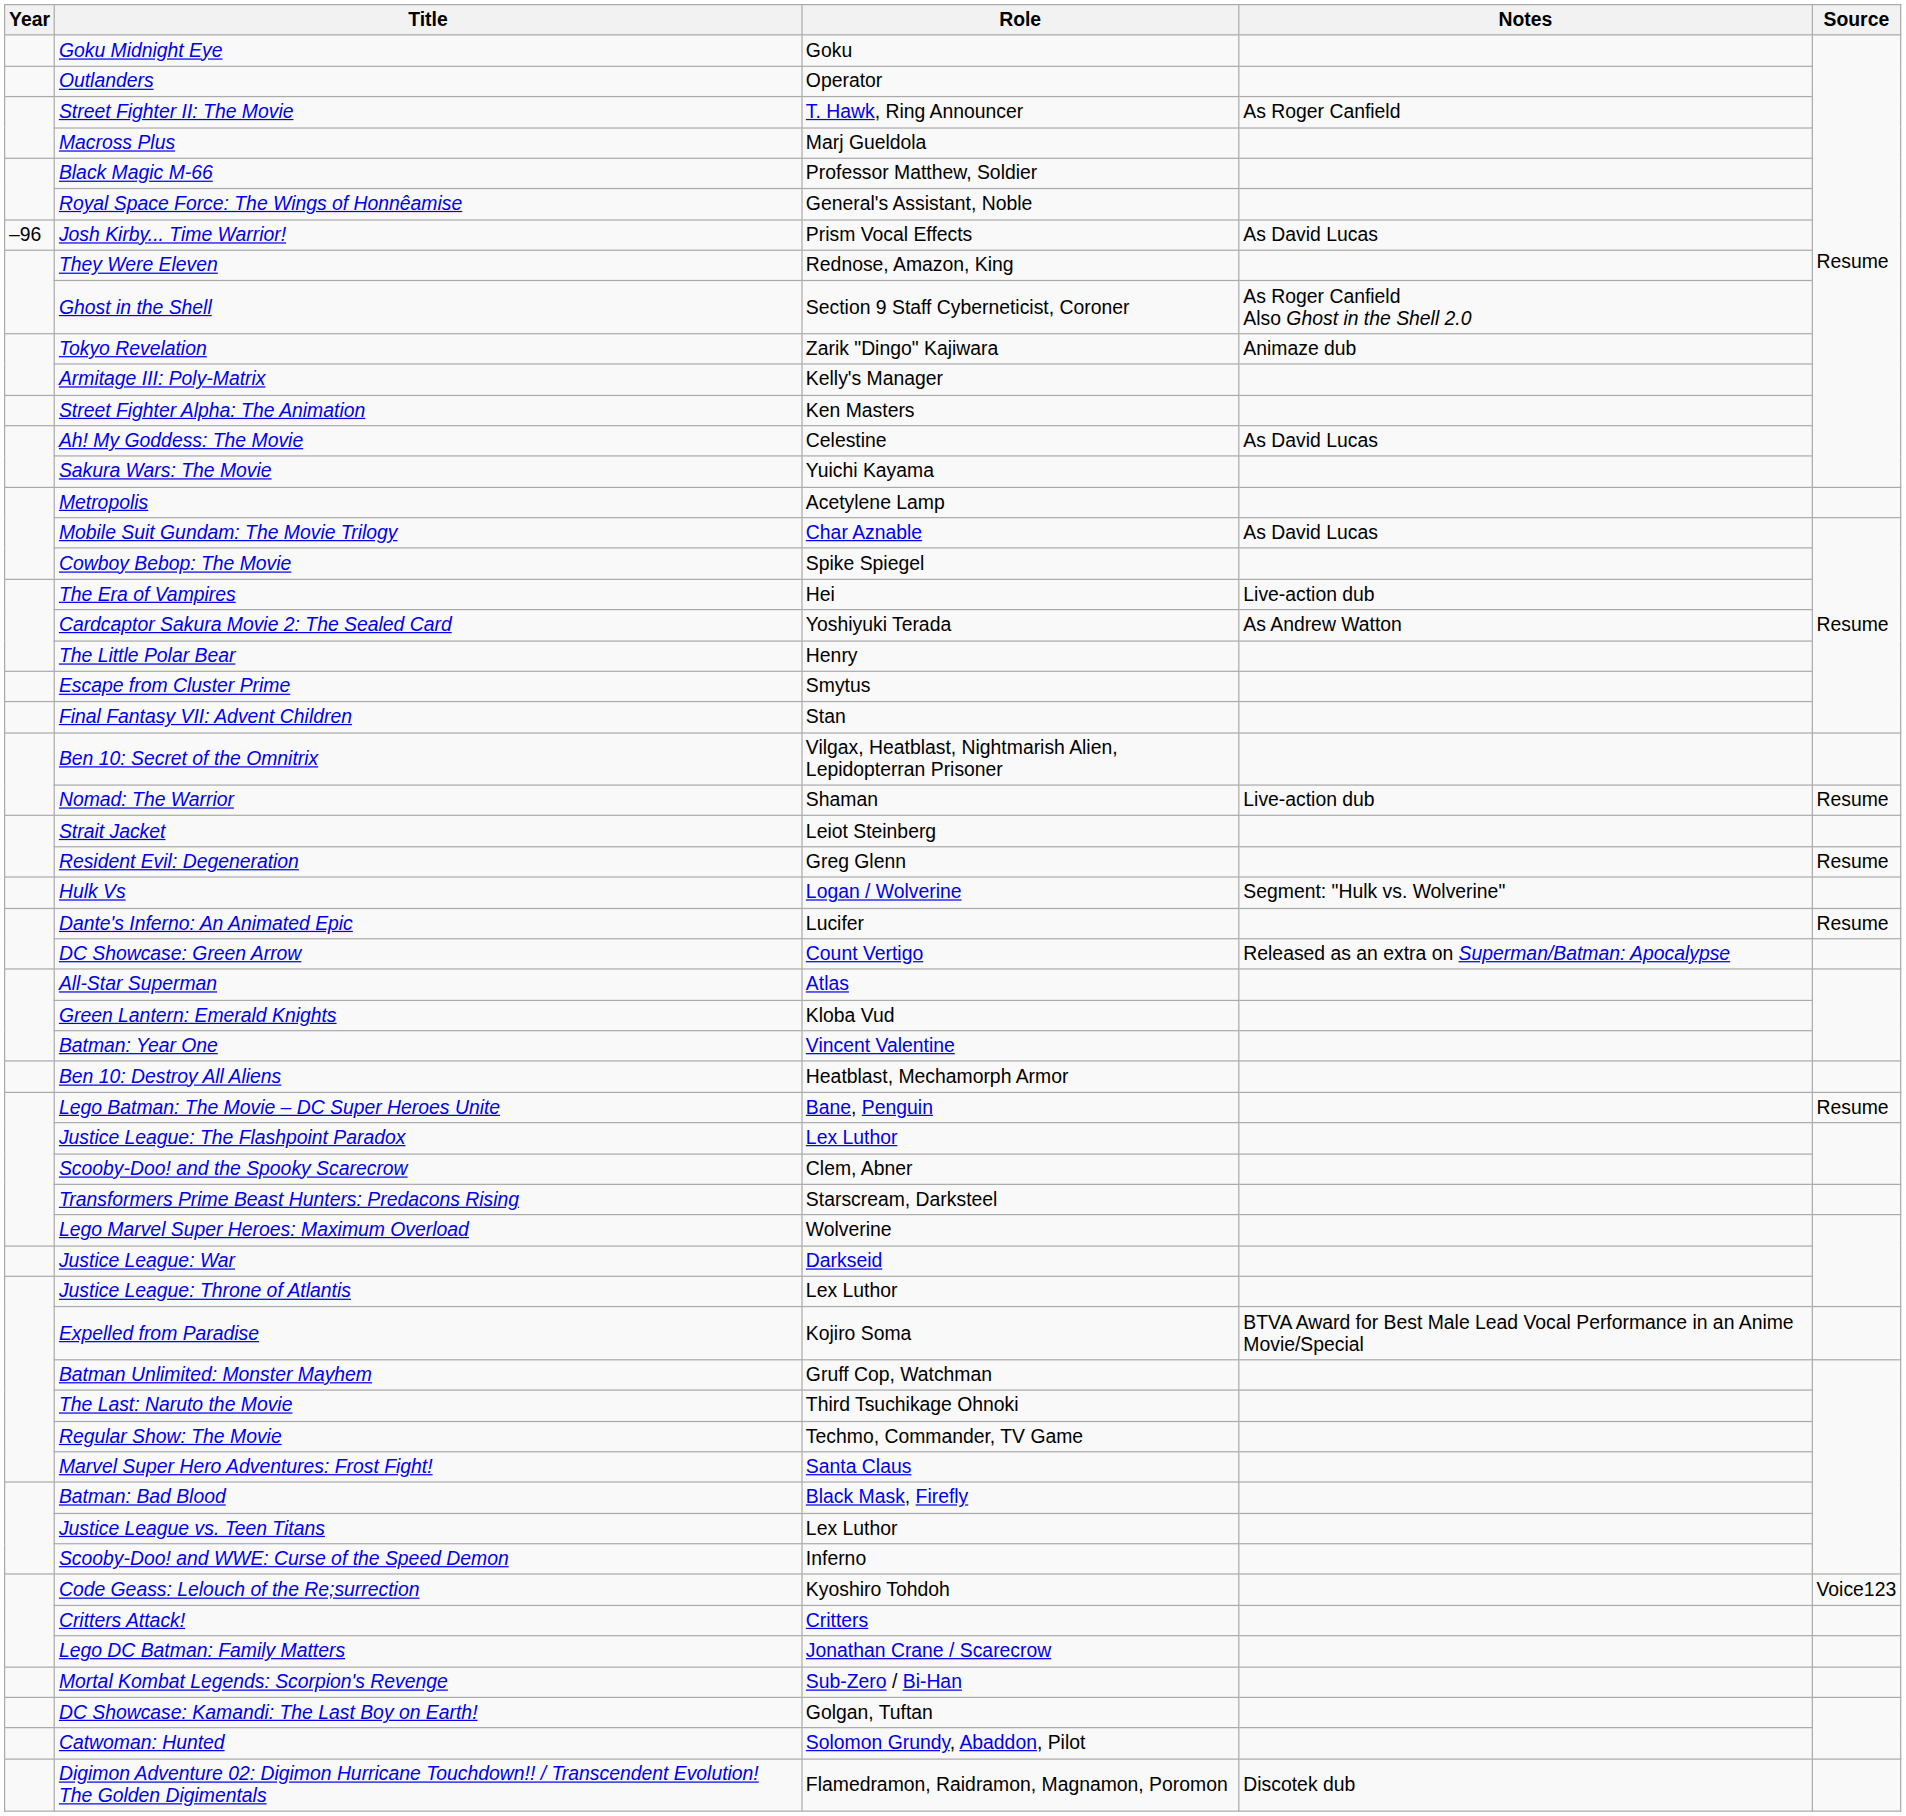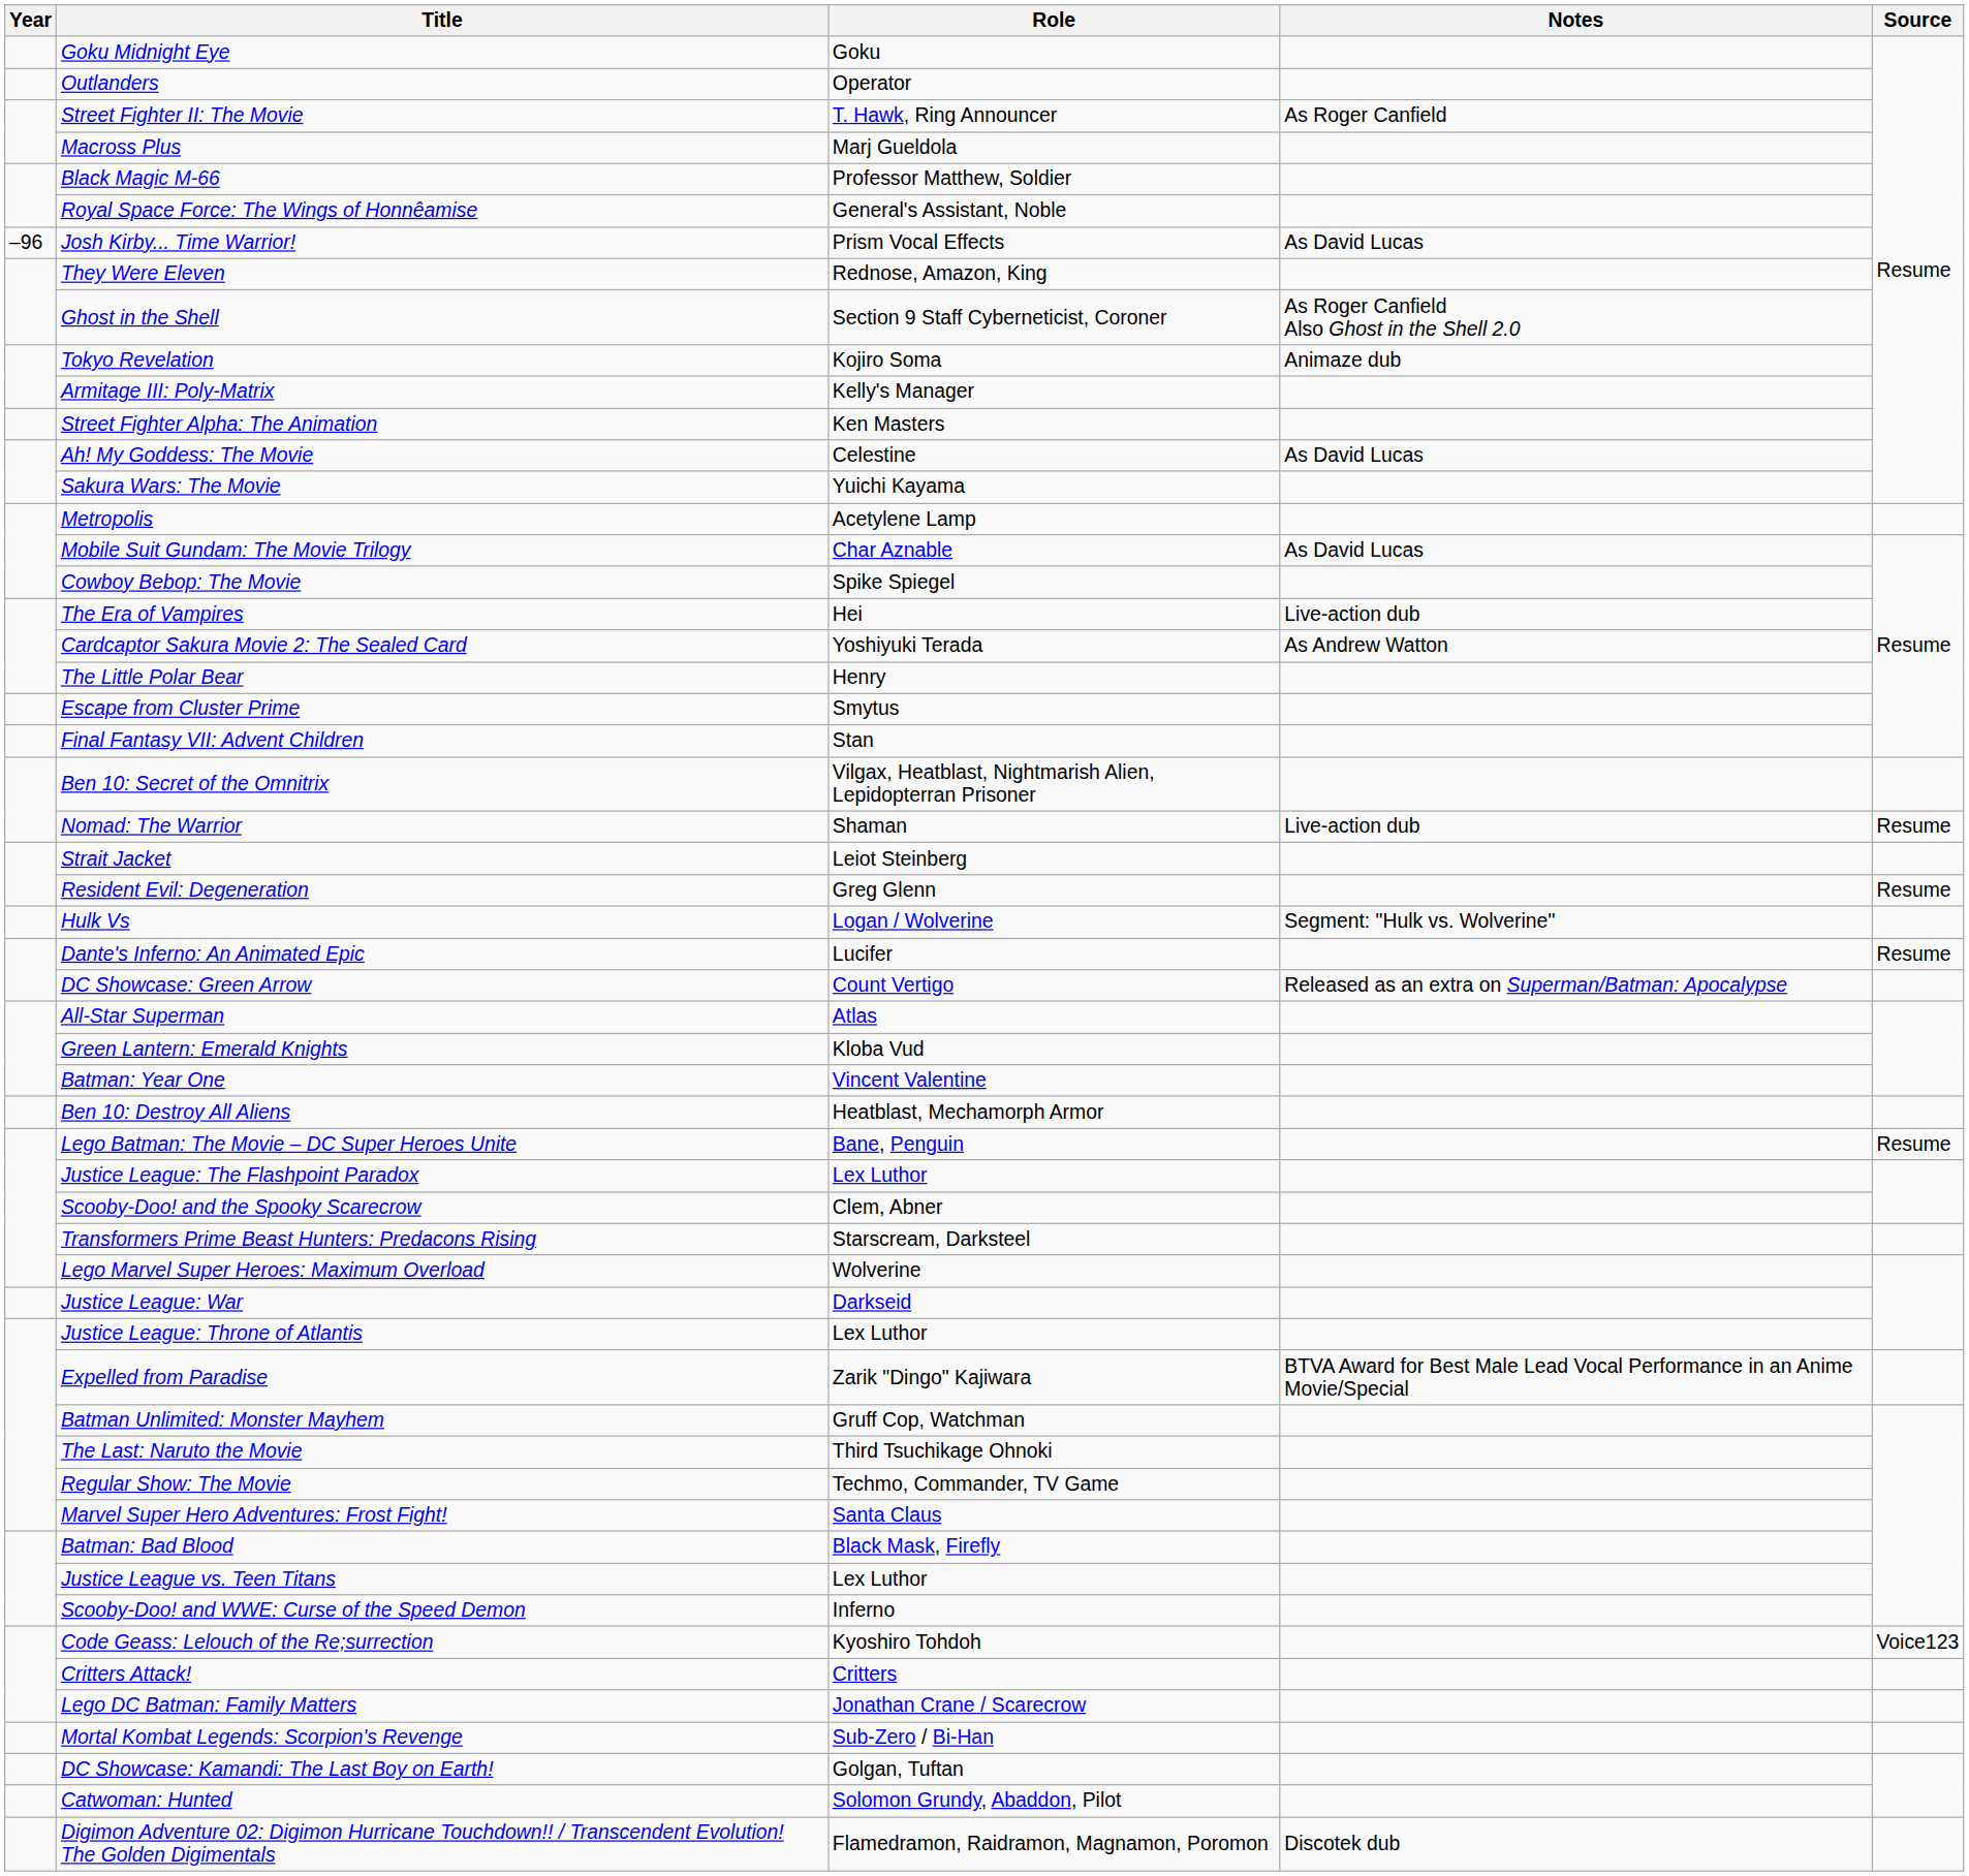 <table class="wikitable sortable">
 <tr>
 <th>Year </th>
 <th>Title</th>
 <th>Role </th>
 <th>Notes </th>
 <th>Source</th>
 </tr>
 <tr>
 <td></td>
 <td><em><a href='#'>Goku Midnight Eye</a></em></td>
 <td>Goku</td>
 <td> </td>
 <td rowspan="14">Resume</td>
 </tr>
 <tr>
 <td></td>
 <td><em><a href='#'>Outlanders</a></em></td>
 <td>Operator</td>
 <td> </td>
 </tr>
 <tr>
 <td rowspan="2"></td>
 <td><em><a href='#'>Street Fighter II: The Movie</a></em></td>
 <td><a href='#'>T. Hawk</a>, Ring Announcer</td>
 <td>As Roger Canfield</td>
 </tr>
 <tr>
 <td><em><a href='#'>Macross Plus</a></em></td>
 <td>Marj Gueldola</td>
 <td> </td>
 </tr>
 <tr>
 <td rowspan="2"></td>
 <td><em><a href='#'>Black Magic M-66</a></em></td>
 <td>Professor Matthew, Soldier</td>
 <td> </td>
 </tr>
 <tr>
 <td><em><a href='#'>Royal Space Force: The Wings of Honnêamise</a></em></td>
 <td>General's Assistant, Noble</td>
 <td> </td>
 </tr>
 <tr>
 <td>–96</td>
 <td><em><a href='#'>Josh Kirby... Time Warrior!</a></em></td>
 <td>Prism Vocal Effects</td>
 <td>As David Lucas</td>
 </tr>
 <tr>
 <td rowspan="2"></td>
 <td><em><a href='#'>They Were Eleven</a></em></td>
 <td>Rednose, Amazon, King</td>
 <td> </td>
 </tr>
 <tr>
 <td><em><a href='#'>Ghost in the Shell</a></em></td>
 <td>Section 9 Staff Cyberneticist, Coroner</td>
 <td>As Roger Canfield<br>Also <em>Ghost in the Shell 2.0</em></td>
 </tr>
 <tr>
 <td rowspan="2"></td>
 <td><em><a href='#'>Tokyo Revelation</a></em></td>
-<td>Zarik "Dingo" Kajiwara</td>
+<td>Kojiro Soma</td>
 <td>Animaze dub</td>
 </tr>
 <tr>
 <td><em><a href='#'>Armitage III: Poly-Matrix</a></em></td>
 <td>Kelly's Manager</td>
 <td> </td>
 </tr>
 <tr>
 <td></td>
 <td><em><a href='#'>Street Fighter Alpha: The Animation</a></em></td>
 <td>Ken Masters</td>
 <td> </td>
 </tr>
 <tr>
 <td rowspan="2"></td>
 <td><em><a href='#'>Ah! My Goddess: The Movie</a></em></td>
 <td>Celestine</td>
 <td>As David Lucas</td>
 </tr>
 <tr>
 <td><em><a href='#'>Sakura Wars: The Movie</a></em></td>
 <td>Yuichi Kayama</td>
 <td> </td>
 </tr>
 <tr>
 <td rowspan="3"></td>
 <td><em><a href='#'>Metropolis</a></em></td>
 <td>Acetylene Lamp</td>
 <td></td>
 <td></td>
 </tr>
 <tr>
 <td><em><a href='#'>Mobile Suit Gundam: The Movie Trilogy</a></em></td>
 <td><a href='#'>Char Aznable</a></td>
 <td>As David Lucas</td>
 <td rowspan="7">Resume</td>
 </tr>
 <tr>
 <td><em><a href='#'>Cowboy Bebop: The Movie</a></em></td>
 <td>Spike Spiegel</td>
 <td> </td>
 </tr>
 <tr>
 <td rowspan="3"></td>
 <td><em><a href='#'>The Era of Vampires</a></em></td>
 <td>Hei</td>
 <td>Live-action dub</td>
 </tr>
 <tr>
 <td><em><a href='#'>Cardcaptor Sakura Movie 2: The Sealed Card</a></em></td>
 <td>Yoshiyuki Terada</td>
 <td>As Andrew Watton</td>
 </tr>
 <tr>
 <td><em><a href='#'>The Little Polar Bear</a></em></td>
 <td>Henry</td>
 <td> </td>
 </tr>
 <tr>
 <td></td>
 <td><em><a href='#'>Escape from Cluster Prime</a></em></td>
 <td>Smytus</td>
 <td> </td>
 </tr>
 <tr>
 <td></td>
 <td><em><a href='#'>Final Fantasy VII: Advent Children</a></em></td>
 <td>Stan</td>
 <td> </td>
 </tr>
 <tr>
 <td rowspan="2"></td>
 <td><em><a href='#'>Ben 10: Secret of the Omnitrix</a></em></td>
 <td>Vilgax, Heatblast, Nightmarish Alien, Lepidopterran Prisoner</td>
 <td> </td>
 <td></td>
 </tr>
 <tr>
 <td><em><a href='#'>Nomad: The Warrior</a></em></td>
 <td>Shaman</td>
 <td>Live-action dub</td>
 <td>Resume</td>
 </tr>
 <tr>
 <td rowspan="2"></td>
 <td><em><a href='#'>Strait Jacket</a></em></td>
 <td>Leiot Steinberg</td>
 <td> </td>
 <td></td>
 </tr>
 <tr>
 <td><em><a href='#'>Resident Evil: Degeneration</a></em></td>
 <td>Greg Glenn</td>
 <td> </td>
 <td>Resume</td>
 </tr>
 <tr>
 <td></td>
 <td><em><a href='#'>Hulk Vs</a></em></td>
 <td><a href='#'>Logan / Wolverine</a></td>
 <td>Segment: "Hulk vs. Wolverine"</td>
 <td><br></td>
 </tr>
 <tr>
 <td rowspan="2"></td>
 <td><em><a href='#'>Dante's Inferno: An Animated Epic</a></em></td>
 <td>Lucifer</td>
 <td> </td>
 <td>Resume</td>
 </tr>
 <tr>
 <td><em><a href='#'>DC Showcase: Green Arrow</a></em></td>
 <td><a href='#'>Count Vertigo</a></td>
 <td>Released as an extra on <em><a href='#'>Superman/Batman: Apocalypse</a></em></td>
 <td></td>
 </tr>
 <tr>
 <td rowspan="3"></td>
 <td><em><a href='#'>All-Star Superman</a></em></td>
 <td><a href='#'>Atlas</a></td>
 <td> </td>
 <td rowspan="3"></td>
 </tr>
 <tr>
 <td><em><a href='#'>Green Lantern: Emerald Knights</a></em></td>
 <td>Kloba Vud</td>
 <td> </td>
 </tr>
 <tr>
 <td><em><a href='#'>Batman: Year One</a></em></td>
 <td><a href='#'>Vincent Valentine</a></td>
 <td> </td>
 </tr>
 <tr>
 <td></td>
 <td><em><a href='#'>Ben 10: Destroy All Aliens</a></em></td>
 <td>Heatblast, Mechamorph Armor</td>
 <td> </td>
 <td><br></td>
 </tr>
 <tr>
 <td rowspan="5"></td>
 <td><em><a href='#'>Lego Batman: The Movie – DC Super Heroes Unite</a></em></td>
 <td><a href='#'>Bane</a>, <a href='#'>Penguin</a></td>
 <td> </td>
 <td>Resume</td>
 </tr>
 <tr>
 <td><em><a href='#'>Justice League: The Flashpoint Paradox</a></em></td>
 <td><a href='#'>Lex Luthor</a></td>
 <td> </td>
 <td rowspan="2"></td>
 </tr>
 <tr>
 <td><em><a href='#'>Scooby-Doo! and the Spooky Scarecrow</a></em></td>
 <td>Clem, Abner</td>
 <td> </td>
 </tr>
 <tr>
 <td><em><a href='#'>Transformers Prime Beast Hunters: Predacons Rising</a></em></td>
 <td>Starscream, Darksteel</td>
 <td> </td>
 <td></td>
 </tr>
 <tr>
 <td><em><a href='#'>Lego Marvel Super Heroes: Maximum Overload</a></em></td>
 <td>Wolverine</td>
 <td> </td>
 <td rowspan="3"></td>
 </tr>
 <tr>
 <td></td>
 <td><em><a href='#'>Justice League: War</a></em></td>
 <td><a href='#'>Darkseid</a></td>
 <td> </td>
 </tr>
 <tr>
 <td rowspan="6"></td>
 <td><em><a href='#'>Justice League: Throne of Atlantis</a></em></td>
 <td>Lex Luthor</td>
 <td> </td>
 </tr>
 <tr>
 <td><em><a href='#'>Expelled from Paradise</a></em></td>
-<td>Kojiro Soma</td>
+<td>Zarik "Dingo" Kajiwara</td>
 <td>BTVA Award for Best Male Lead Vocal Performance in an Anime Movie/Special</td>
 <td></td>
 </tr>
 <tr>
 <td><em><a href='#'>Batman Unlimited: Monster Mayhem</a></em></td>
 <td>Gruff Cop, Watchman</td>
 <td></td>
 <td rowspan="7"></td>
 </tr>
 <tr>
 <td><em><a href='#'>The Last: Naruto the Movie</a></em></td>
 <td>Third Tsuchikage Ohnoki</td>
 <td> </td>
 </tr>
 <tr>
 <td><em><a href='#'>Regular Show: The Movie</a></em></td>
 <td>Techmo, Commander, TV Game</td>
 <td> </td>
 </tr>
 <tr>
 <td><em><a href='#'>Marvel Super Hero Adventures: Frost Fight!</a></em></td>
 <td><a href='#'>Santa Claus</a></td>
 <td></td>
 </tr>
 <tr>
 <td rowspan="3"></td>
 <td><em><a href='#'>Batman: Bad Blood</a></em></td>
 <td><a href='#'>Black Mask</a>, <a href='#'>Firefly</a></td>
 <td> </td>
 </tr>
 <tr>
 <td><em><a href='#'>Justice League vs. Teen Titans</a></em></td>
 <td>Lex Luthor</td>
 <td></td>
 </tr>
 <tr>
 <td><em><a href='#'>Scooby-Doo! and WWE: Curse of the Speed Demon</a></em></td>
 <td>Inferno</td>
 <td> </td>
 </tr>
 <tr>
 <td rowspan="3"></td>
 <td><em><a href='#'>Code Geass: Lelouch of the Re;surrection</a></em></td>
 <td>Kyoshiro Tohdoh</td>
 <td> </td>
 <td>Voice123</td>
 </tr>
 <tr>
 <td><em><a href='#'>Critters Attack!</a></em></td>
 <td><a href='#'>Critters</a></td>
 <td> </td>
 <td></td>
 </tr>
 <tr>
 <td><em><a href='#'>Lego DC Batman: Family Matters</a></em></td>
 <td><a href='#'>Jonathan Crane / Scarecrow</a></td>
 <td> </td>
 <td></td>
 </tr>
 <tr>
 <td></td>
 <td><em><a href='#'>Mortal Kombat Legends: Scorpion's Revenge</a></em></td>
 <td><a href='#'>Sub-Zero</a> / <a href='#'>Bi-Han</a></td>
 <td> </td>
 <td></td>
 </tr>
 <tr>
 <td></td>
 <td><em><a href='#'>DC Showcase: Kamandi: The Last Boy on Earth!</a></em></td>
 <td>Golgan, Tuftan</td>
 <td> </td>
 <td rowspan="2"></td>
 </tr>
 <tr>
 <td></td>
 <td><em><a href='#'>Catwoman: Hunted</a></em></td>
 <td><a href='#'>Solomon Grundy</a>, <a href='#'>Abaddon</a>, Pilot</td>
 <td> </td>
 </tr>
 <tr>
 <td></td>
 <td><em><a href='#'>Digimon Adventure 02: Digimon Hurricane Touchdown!! / Transcendent Evolution! The Golden Digimentals</a></em></td>
 <td>Flamedramon, Raidramon, Magnamon, Poromon</td>
 <td>Discotek dub</td>
 <td></td>
 </tr>
 </table>
